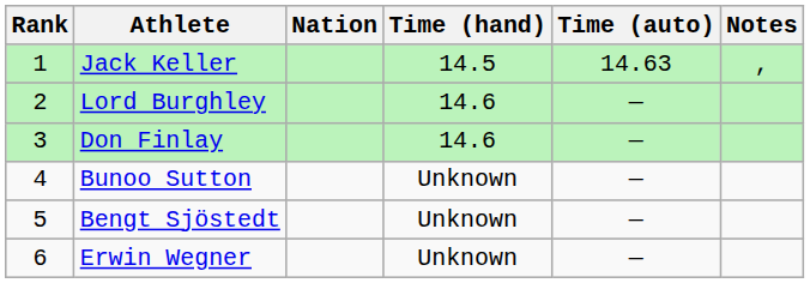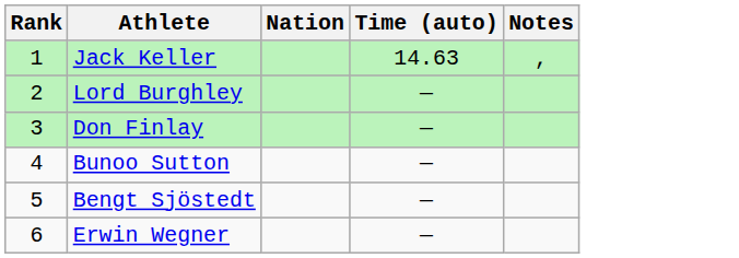 <table class="wikitable sortable" style="text-align:center">
 <tr>
 <th>Rank</th>
 <th>Athlete</th>
 <th>Nation</th>
-<th>Time (hand)</th>
 <th>Time (auto)</th>
 <th>Notes</th>
 </tr>
 <tr bgcolor=bbf3bb>
 <td>1</td>
 <td align=left><a href='#'>Jack Keller</a></td>
 <td align=left></td>
-<td>14.5</td>
 <td>14.63</td>
 <td>, </td>
 </tr>
 <tr bgcolor=bbf3bb>
 <td>2</td>
 <td align=left><a href='#'>Lord Burghley</a></td>
 <td align=left></td>
-<td>14.6</td>
 <td>—</td>
 <td></td>
 </tr>
 <tr bgcolor=bbf3bb>
 <td>3</td>
 <td align=left><a href='#'>Don Finlay</a></td>
 <td align=left></td>
-<td>14.6</td>
 <td>—</td>
 <td></td>
 </tr>
 <tr>
 <td>4</td>
 <td align=left><a href='#'>Bunoo Sutton</a></td>
 <td align=left></td>
-<td>Unknown</td>
 <td>—</td>
 <td></td>
 </tr>
 <tr>
 <td>5</td>
 <td align=left><a href='#'>Bengt Sjöstedt</a></td>
 <td align=left></td>
-<td>Unknown</td>
 <td>—</td>
 <td></td>
 </tr>
 <tr>
 <td>6</td>
 <td align=left><a href='#'>Erwin Wegner</a></td>
 <td align=left></td>
-<td>Unknown</td>
 <td>—</td>
 <td></td>
 </tr>
 </table>
